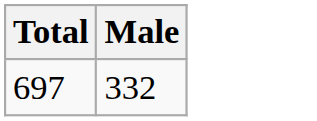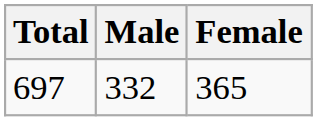 <table class="wikitable">
 <tr>
 <th>Total</th>
 <th>Male</th>
+<th>Female</th>
 </tr>
 <tr>
 <td>697</td>
 <td>332</td>
+<td>365</td>
 </tr>
 </table>
